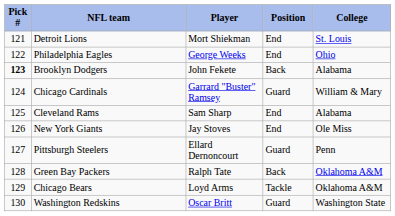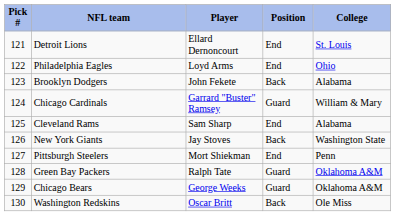 <table class="wikitable sortable sortable" style="width: 100%">
 <tr>
 <th style="background:#A8BDEC;" width=7%>Pick #</th>
 <th width=40% style="background:#A8BDEC;">NFL team</th>
 <th width=20% style="background:#A8BDEC;">Player</th>
 <th width=13% style="background:#A8BDEC;">Position</th>
 <th style="background:#A8BDEC;">College</th>
 </tr>
 <tr>
 <td align=center>121</td>
 <td>Detroit Lions</td>
-<td>Mort Shiekman</td>
+<td>Ellard Dernoncourt</td>
 <td>End</td>
 <td><a href='#'>St. Louis</a></td>
 </tr>
 <tr>
 <td align=center>122</td>
 <td>Philadelphia Eagles</td>
-<td><a href='#'>George Weeks</a></td>
+<td>Loyd Arms</td>
 <td>End</td>
 <td><a href='#'>Ohio</a></td>
 </tr>
 <tr>
-<td align=center><strong>123</strong></td>
+<td align=center>123</td>
 <td>Brooklyn Dodgers</td>
 <td>John Fekete</td>
 <td>Back</td>
 <td>Alabama</td>
 </tr>
 <tr>
 <td align=center>124</td>
 <td>Chicago Cardinals</td>
 <td><a href='#'>Garrard "Buster" Ramsey</a></td>
 <td>Guard</td>
 <td>William & Mary</td>
 </tr>
 <tr>
 <td align=center>125</td>
 <td>Cleveland Rams</td>
 <td>Sam Sharp</td>
 <td>End</td>
 <td>Alabama</td>
 </tr>
 <tr>
 <td align=center>126</td>
 <td>New York Giants</td>
 <td>Jay Stoves</td>
-<td>End</td>
-<td>Ole Miss</td>
+<td>Back</td>
+<td>Washington State</td>
 </tr>
 <tr>
 <td align=center>127</td>
 <td>Pittsburgh Steelers</td>
-<td>Ellard Dernoncourt</td>
-<td>Guard</td>
+<td>Mort Shiekman</td>
+<td>End</td>
 <td>Penn</td>
 </tr>
 <tr>
 <td align=center>128</td>
 <td>Green Bay Packers</td>
 <td>Ralph Tate</td>
-<td>Back</td>
+<td>Guard</td>
 <td><a href='#'>Oklahoma A&M</a></td>
 </tr>
 <tr>
 <td align=center>129</td>
 <td>Chicago Bears</td>
-<td>Loyd Arms</td>
-<td>Tackle</td>
+<td><a href='#'>George Weeks</a></td>
+<td>Guard</td>
 <td>Oklahoma A&M</td>
 </tr>
 <tr>
 <td align=center>130</td>
 <td>Washington Redskins</td>
 <td><a href='#'>Oscar Britt</a></td>
-<td>Guard</td>
-<td>Washington State</td>
+<td>Back</td>
+<td>Ole Miss</td>
 </tr>
 </table>
